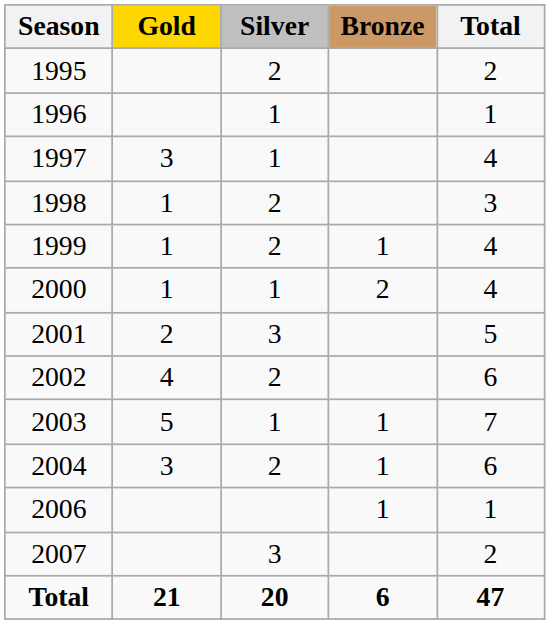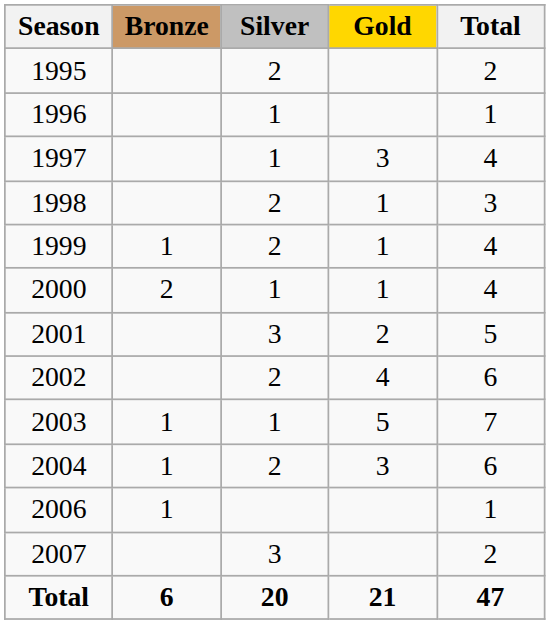 <table class="wikitable" style="text-align:center">
 <tr>
 <th width = "55">Season</th>
+<th width = "55" style="background: #cc9966;">Bronze</th>
+<th width = "55" style="background: silver;">Silver</th>
 <th width = "55" style="background: gold;">Gold</th>
-<th width = "55" style="background: silver;">Silver</th>
-<th width = "55" style="background: #cc9966;">Bronze</th>
 <th width = "55">Total</th>
 </tr>
 <tr>
 <td>1995</td>
 <td></td>
 <td>2</td>
 <td></td>
 <td>2</td>
 </tr>
 <tr>
 <td>1996</td>
 <td></td>
 <td>1</td>
 <td></td>
 <td>1</td>
 </tr>
 <tr>
 <td>1997</td>
+<td></td>
+<td>1</td>
 <td>3</td>
-<td>1</td>
-<td></td>
 <td>4</td>
 </tr>
 <tr>
 <td>1998</td>
+<td></td>
+<td>2</td>
 <td>1</td>
-<td>2</td>
-<td></td>
 <td>3</td>
 </tr>
 <tr>
 <td>1999</td>
 <td>1</td>
 <td>2</td>
 <td>1</td>
 <td>4</td>
 </tr>
 <tr>
 <td>2000</td>
+<td>2</td>
 <td>1</td>
 <td>1</td>
-<td>2</td>
 <td>4</td>
 </tr>
 <tr>
 <td>2001</td>
+<td></td>
+<td>3</td>
 <td>2</td>
-<td>3</td>
-<td></td>
 <td>5</td>
 </tr>
 <tr>
 <td>2002</td>
+<td></td>
+<td>2</td>
 <td>4</td>
-<td>2</td>
-<td></td>
 <td>6</td>
 </tr>
 <tr>
 <td>2003</td>
-<td>5</td>
 <td>1</td>
 <td>1</td>
+<td>5</td>
 <td>7</td>
 </tr>
 <tr>
 <td>2004</td>
+<td>1</td>
+<td>2</td>
 <td>3</td>
-<td>2</td>
-<td>1</td>
 <td>6</td>
 </tr>
 <tr>
 <td>2006</td>
+<td>1</td>
 <td></td>
 <td></td>
-<td>1</td>
 <td>1</td>
 </tr>
 <tr>
 <td>2007</td>
 <td></td>
 <td>3</td>
 <td></td>
 <td>2</td>
 </tr>
 <tr>
 <td><strong>Total</strong></td>
+<td><strong>6</strong></td>
+<td><strong>20</strong></td>
 <td><strong>21</strong></td>
-<td><strong>20</strong></td>
-<td><strong>6</strong></td>
 <td><strong>47</strong></td>
 </tr>
 </table>
